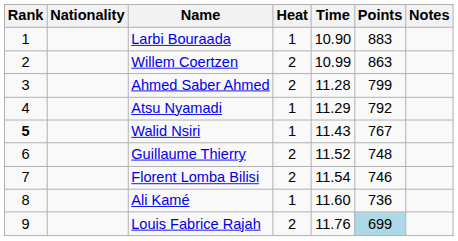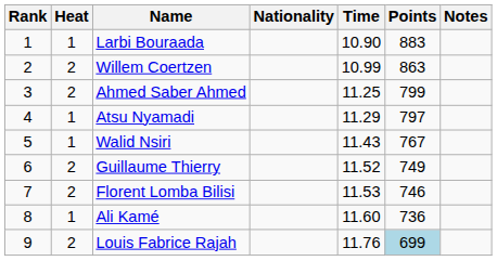 <table class="wikitable sortable" style="text-align:center">
 <tr>
 <th>Rank</th>
+<th>Heat</th>
+<th>Name</th>
 <th>Nationality</th>
-<th>Name</th>
-<th>Heat</th>
 <th>Time</th>
 <th>Points</th>
 <th>Notes</th>
 </tr>
 <tr>
 <td>1</td>
+<td>1</td>
+<td align="left"><a href='#'>Larbi Bouraada</a></td>
 <td align=left></td>
-<td align="left"><a href='#'>Larbi Bouraada</a></td>
-<td>1</td>
 <td>10.90</td>
 <td>883</td>
 <td></td>
 </tr>
 <tr>
 <td>2</td>
+<td>2</td>
+<td align="left"><a href='#'>Willem Coertzen</a></td>
 <td align=left></td>
-<td align="left"><a href='#'>Willem Coertzen</a></td>
-<td>2</td>
 <td>10.99</td>
 <td>863</td>
 <td></td>
 </tr>
 <tr>
 <td>3</td>
+<td>2</td>
+<td align="left"><a href='#'>Ahmed Saber Ahmed</a></td>
 <td align=left></td>
-<td align="left"><a href='#'>Ahmed Saber Ahmed</a></td>
-<td>2</td>
-<td>11.28</td>
+<td>11.25</td>
 <td>799</td>
 <td></td>
 </tr>
 <tr>
 <td>4</td>
+<td>1</td>
+<td align="left"><a href='#'>Atsu Nyamadi</a></td>
 <td align=left></td>
-<td align="left"><a href='#'>Atsu Nyamadi</a></td>
-<td>1</td>
 <td>11.29</td>
-<td>792</td>
+<td>797</td>
 <td></td>
 </tr>
 <tr>
-<td><strong>5</strong></td>
+<td>5</td>
+<td>1</td>
+<td align="left"><a href='#'>Walid Nsiri</a></td>
 <td align=left></td>
-<td align="left"><a href='#'>Walid Nsiri</a></td>
-<td>1</td>
 <td>11.43</td>
 <td>767</td>
 <td></td>
 </tr>
 <tr>
 <td>6</td>
+<td>2</td>
+<td align="left"><a href='#'>Guillaume Thierry</a></td>
 <td align=left></td>
-<td align="left"><a href='#'>Guillaume Thierry</a></td>
-<td>2</td>
 <td>11.52</td>
-<td>748</td>
+<td>749</td>
 <td></td>
 </tr>
 <tr>
 <td>7</td>
+<td>2</td>
+<td align="left"><a href='#'>Florent Lomba Bilisi</a></td>
 <td align=left></td>
-<td align="left"><a href='#'>Florent Lomba Bilisi</a></td>
-<td>2</td>
-<td>11.54</td>
+<td>11.53</td>
 <td>746</td>
 <td></td>
 </tr>
 <tr>
 <td>8</td>
+<td>1</td>
+<td align="left"><a href='#'>Ali Kamé</a></td>
 <td align=left></td>
-<td align="left"><a href='#'>Ali Kamé</a></td>
-<td>1</td>
 <td>11.60</td>
 <td>736</td>
 <td></td>
 </tr>
 <tr>
 <td>9</td>
+<td>2</td>
+<td align="left"><a href='#'>Louis Fabrice Rajah</a></td>
 <td align=left></td>
-<td align="left"><a href='#'>Louis Fabrice Rajah</a></td>
-<td>2</td>
 <td>11.76</td>
 <td style="background: lightblue;">699</td>
 <td></td>
 </tr>
 </table>
